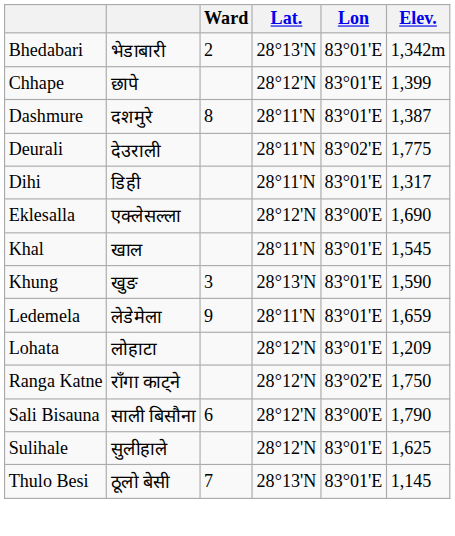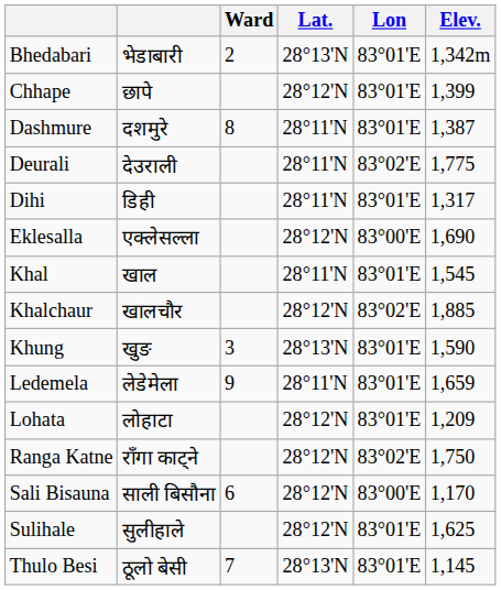 <table class="wikitable">
 <tr>
 <th></th>
 <th></th>
 <th>Ward</th>
 <th><a href='#'>Lat.</a></th>
 <th><a href='#'>Lon</a></th>
 <th><a href='#'>Elev.</a></th>
 </tr>
 <tr>
 <td>Bhedabari</td>
 <td>भेडाबारी</td>
 <td>2</td>
 <td>28°13'N</td>
 <td>83°01'E</td>
 <td>1,342m</td>
 </tr>
 <tr>
 <td>Chhape</td>
 <td>छापे</td>
 <td></td>
 <td>28°12'N</td>
 <td>83°01'E</td>
 <td>1,399</td>
 </tr>
 <tr>
 <td>Dashmure</td>
 <td>दशमुरे</td>
 <td>8</td>
 <td>28°11'N</td>
 <td>83°01'E</td>
 <td>1,387</td>
 </tr>
 <tr>
 <td>Deurali</td>
 <td>देउराली</td>
 <td></td>
 <td>28°11'N</td>
 <td>83°02'E</td>
 <td>1,775</td>
 </tr>
 <tr>
 <td>Dihi</td>
 <td>डिही</td>
 <td></td>
 <td>28°11'N</td>
 <td>83°01'E</td>
 <td>1,317</td>
 </tr>
 <tr>
 <td>Eklesalla</td>
 <td>एक्लेसल्ला</td>
 <td></td>
 <td>28°12'N</td>
 <td>83°00'E</td>
 <td>1,690</td>
 </tr>
 <tr>
 <td>Khal</td>
 <td>खाल</td>
 <td></td>
 <td>28°11'N</td>
 <td>83°01'E</td>
 <td>1,545</td>
 </tr>
 <tr>
+<td>Khalchaur</td>
+<td>खालचौर</td>
+<td></td>
+<td>28°12'N</td>
+<td>83°02'E</td>
+<td>1,885</td>
+</tr>
+<tr>
 <td>Khung</td>
 <td>खुङ</td>
 <td>3</td>
 <td>28°13'N</td>
 <td>83°01'E</td>
 <td>1,590</td>
 </tr>
 <tr>
 <td>Ledemela</td>
 <td>लेडेमेला</td>
 <td>9</td>
 <td>28°11'N</td>
 <td>83°01'E</td>
 <td>1,659</td>
 </tr>
 <tr>
 <td>Lohata</td>
 <td>लोहाटा</td>
 <td></td>
 <td>28°12'N</td>
 <td>83°01'E</td>
 <td>1,209</td>
 </tr>
 <tr>
 <td>Ranga Katne</td>
 <td>राँगा काट्ने</td>
 <td></td>
 <td>28°12'N</td>
 <td>83°02'E</td>
 <td>1,750</td>
 </tr>
 <tr>
 <td>Sali Bisauna</td>
 <td>साली बिसौना</td>
 <td>6</td>
 <td>28°12'N</td>
 <td>83°00'E</td>
-<td>1,790</td>
+<td>1,170</td>
 </tr>
 <tr>
 <td>Sulihale</td>
 <td>सुलीहाले</td>
 <td></td>
 <td>28°12'N</td>
 <td>83°01'E</td>
 <td>1,625</td>
 </tr>
 <tr>
 <td>Thulo Besi</td>
 <td>ठूलो बेसी</td>
 <td>7</td>
 <td>28°13'N</td>
 <td>83°01'E</td>
 <td>1,145</td>
 </tr>
 </table>
